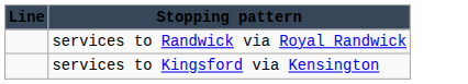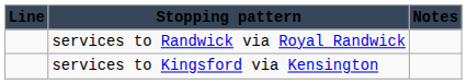 <table class="wikitable">
 <tr>
 <th style="background:#374759"><span>Line</span></th>
 <th style="background:#374759"><span>Stopping pattern</span></th>
+<th style="background:#374759"><span>Notes</span></th>
 </tr>
 <tr>
 <td></td>
 <td>services to <a href='#'>Randwick</a> via <a href='#'>Royal Randwick</a></td>
+<td></td>
 </tr>
 <tr>
 <td></td>
 <td>services to <a href='#'>Kingsford</a> via <a href='#'>Kensington</a></td>
+<td></td>
 </tr>
 </table>
